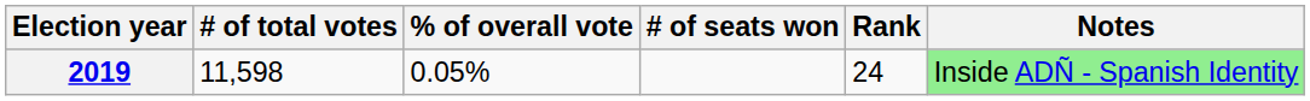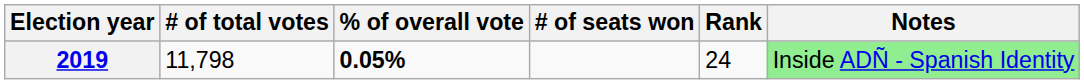 <table class="wikitable">
 <tr>
 <th>Election year</th>
 <th># of total votes</th>
 <th>% of overall vote</th>
 <th># of seats won</th>
 <th>Rank</th>
 <th>Notes</th>
 </tr>
 <tr>
 <th><a href='#'>2019</a></th>
-<td>11,598</td>
-<td>0.05%</td>
+<td>11,798</td>
+<td><strong>0.05%</strong></td>
 <td></td>
 <td>24</td>
 <td style="background: lightgreen;">Inside <a href='#'>ADÑ - Spanish Identity</a></td>
 </tr>
 </table>
